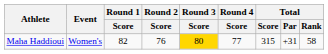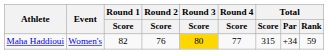 <table class=wikitable style="font-size:90%;">
 <tr>
 <th rowspan=2>Athlete</th>
 <th rowspan=2>Event</th>
 <th>Round 1</th>
 <th>Round 2</th>
 <th>Round 3</th>
 <th>Round 4</th>
 <th colspan=3>Total</th>
 </tr>
 <tr style="font-size:95%">
 <th>Score</th>
 <th>Score</th>
 <th>Score</th>
 <th>Score</th>
 <th>Score</th>
 <th>Par</th>
 <th>Rank</th>
 </tr>
 <tr align=center>
 <td align=left><a href='#'>Maha Haddioui</a></td>
 <td align=left><a href='#'>Women's</a></td>
 <td>82</td>
 <td>76</td>
 <td style="background: gold;">80</td>
 <td>77</td>
 <td>315</td>
-<td>+31</td>
-<td>58</td>
+<td>+34</td>
+<td>59</td>
 </tr>
 </table>
